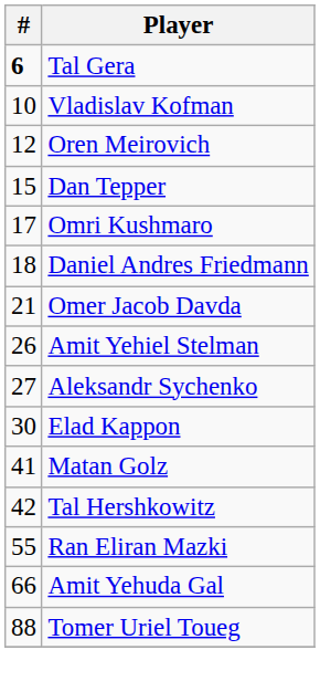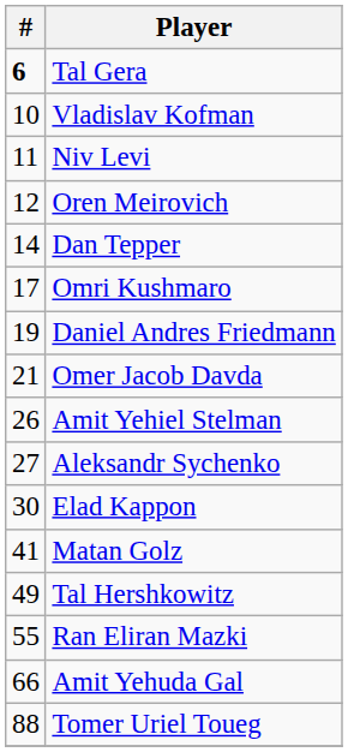 <table class="wikitable">
 <tr>
 <th>#</th>
 <th>Player</th>
 </tr>
 <tr>
 <td><strong>6</strong></td>
 <td><a href='#'>Tal Gera</a></td>
 </tr>
 <tr>
 <td>10</td>
 <td><a href='#'>Vladislav Kofman</a></td>
 </tr>
 <tr>
+<td>11</td>
+<td><a href='#'>Niv Levi</a></td>
+</tr>
+<tr>
 <td>12</td>
 <td><a href='#'>Oren Meirovich</a></td>
 </tr>
 <tr>
-<td>15</td>
+<td>14</td>
 <td><a href='#'>Dan Tepper</a></td>
 </tr>
 <tr>
 <td>17</td>
 <td><a href='#'>Omri Kushmaro</a></td>
 </tr>
 <tr>
-<td>18</td>
+<td>19</td>
 <td><a href='#'>Daniel Andres Friedmann</a></td>
 </tr>
 <tr>
 <td>21</td>
 <td><a href='#'>Omer Jacob Davda</a></td>
 </tr>
 <tr>
 <td>26</td>
 <td><a href='#'>Amit Yehiel Stelman</a></td>
 </tr>
 <tr>
 <td>27</td>
 <td><a href='#'>Aleksandr Sychenko</a></td>
 </tr>
 <tr>
 <td>30</td>
 <td><a href='#'>Elad Kappon</a></td>
 </tr>
 <tr>
 <td>41</td>
 <td><a href='#'>Matan Golz</a></td>
 </tr>
 <tr>
-<td>42</td>
+<td>49</td>
 <td><a href='#'>Tal Hershkowitz</a></td>
 </tr>
 <tr>
 <td>55</td>
 <td><a href='#'>Ran Eliran Mazki</a></td>
 </tr>
 <tr>
 <td>66</td>
 <td><a href='#'>Amit Yehuda Gal</a></td>
 </tr>
 <tr>
 <td>88</td>
 <td><a href='#'>Tomer Uriel Toueg</a></td>
 </tr>
 <tr>
 </tr>
 </table>
